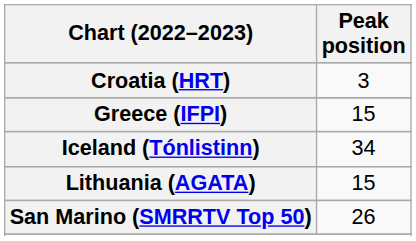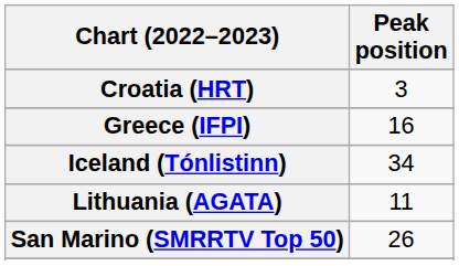 <table class="wikitable sortable plainrowheaders" style="text-align:center">
 <tr>
 <th scope="col">Chart (2022–2023)</th>
 <th scope="col">Peak<br>position</th>
 </tr>
 <tr>
 </tr>
 <tr>
 </tr>
 <tr>
 </tr>
 <tr>
 </tr>
 <tr>
 </tr>
 <tr>
 </tr>
 <tr>
 <th scope="row">Croatia (<a href='#'>HRT</a>)</th>
 <td>3</td>
 </tr>
 <tr>
 </tr>
 <tr>
 </tr>
 <tr>
 </tr>
 <tr>
 </tr>
 <tr>
 </tr>
 <tr>
 <th scope="row">Greece (<a href='#'>IFPI</a>)</th>
-<td>15</td>
+<td>16</td>
 </tr>
 <tr>
 </tr>
 <tr>
 </tr>
 <tr>
 <th scope="row">Iceland (<a href='#'>Tónlistinn</a>)</th>
 <td>34</td>
 </tr>
 <tr>
 </tr>
 <tr>
 </tr>
 <tr>
 <th scope="row">Lithuania (<a href='#'>AGATA</a>)</th>
-<td>15</td>
+<td>11</td>
 </tr>
 <tr>
 </tr>
 <tr>
 </tr>
 <tr>
 </tr>
 <tr>
 </tr>
 <tr>
 </tr>
 <tr>
 <th scope="row">San Marino (<a href='#'>SMRRTV Top 50</a>)</th>
 <td>26</td>
 </tr>
 <tr>
 </tr>
 <tr>
 </tr>
 <tr>
 </tr>
 <tr>
 </tr>
 <tr>
 </tr>
 <tr>
 </tr>
 <tr>
 </tr>
 </table>
